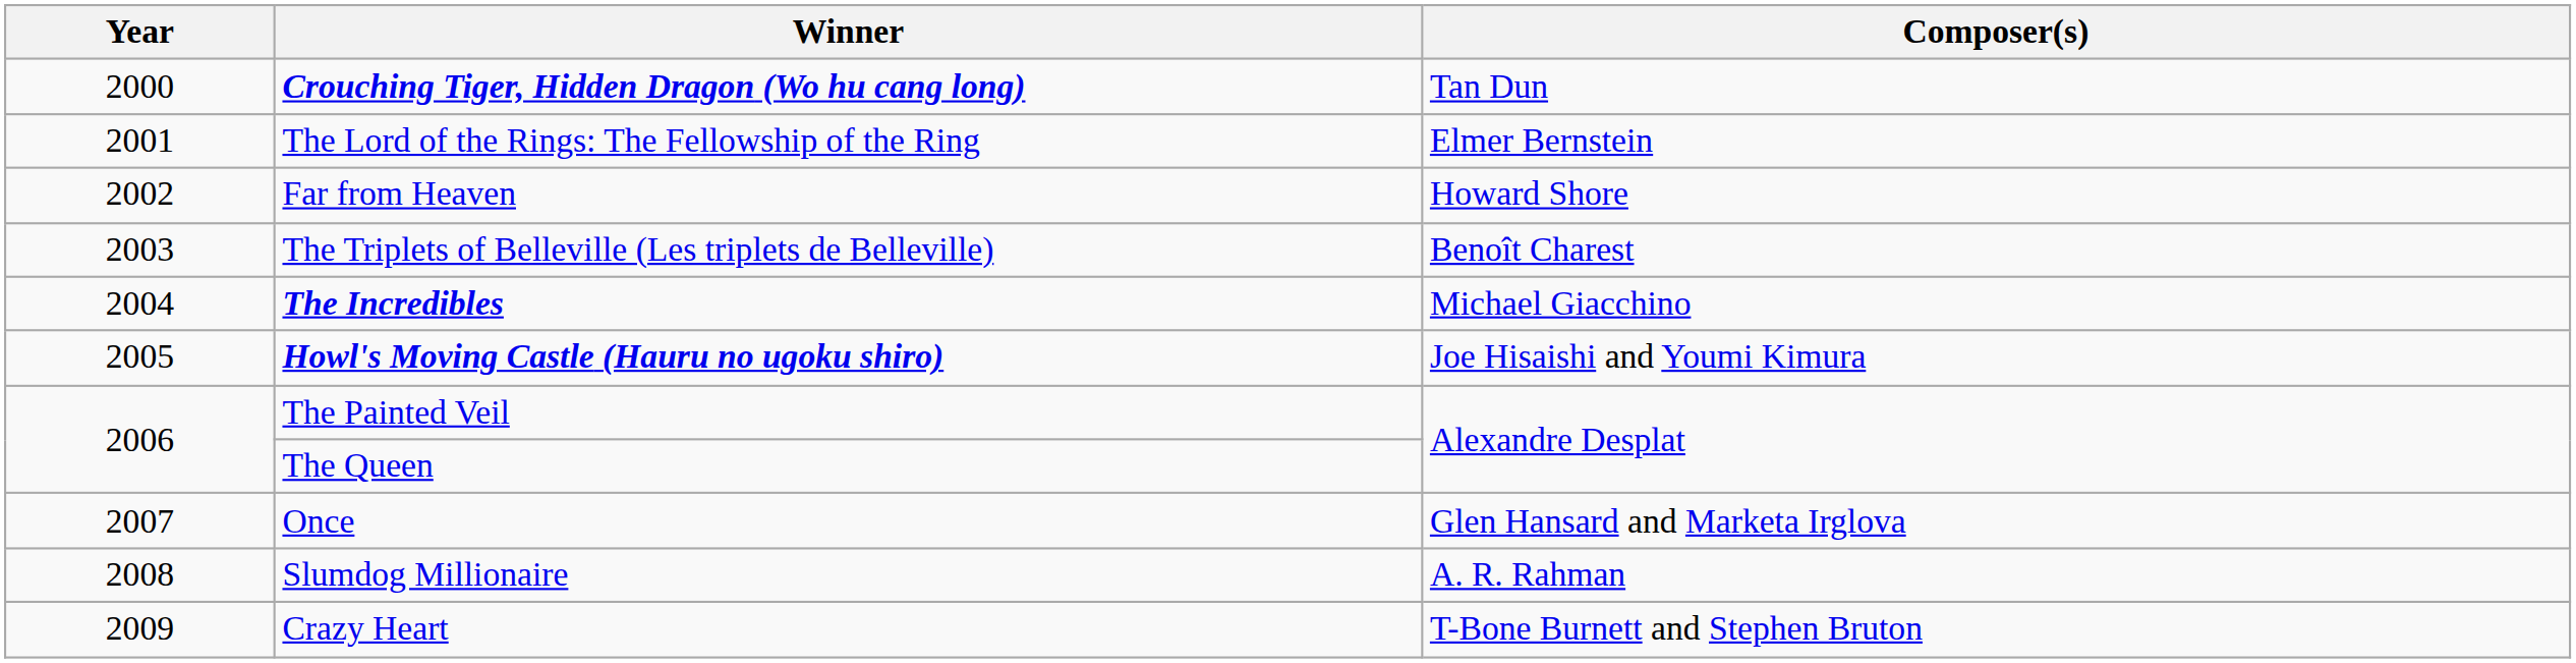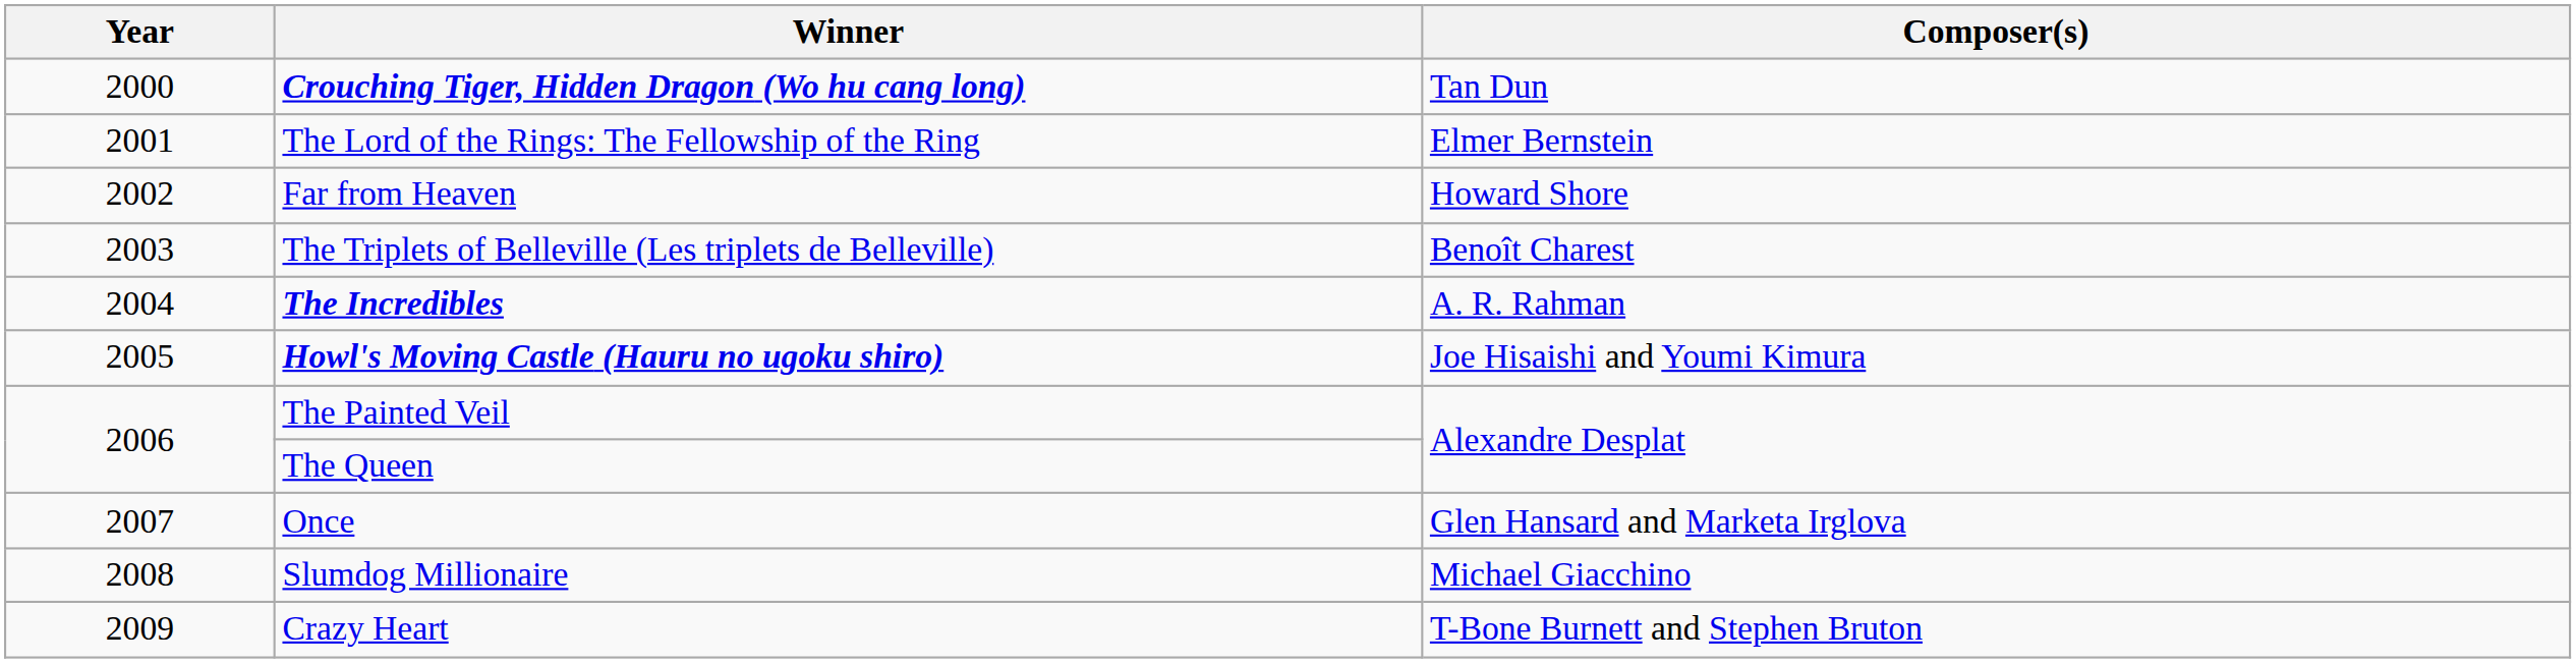 <table class="wikitable" width="95%" cellpadding="5">
 <tr>
 <th width="100"><strong>Year</strong></th>
 <th width="450"><strong>Winner</strong></th>
 <th width="450"><strong>Composer(s)</strong></th>
 </tr>
 <tr>
 <td style="text-align:center;">2000</td>
 <td><a href='#'><strong><em>Crouching Tiger, Hidden Dragon<strong> (Wo hu cang long)<em></a></td>
 <td><a href='#'>Tan Dun</a></td>
 </tr>
 <tr>
 <td style="text-align:center;">2001</td>
 <td></em></strong><a href='#'>The Lord of the Rings: The Fellowship of the Ring</a><strong><em></td>
 <td><a href='#'>Elmer Bernstein</a></td>
 </tr>
 <tr>
 <td style="text-align:center;">2002</td>
 <td></em></strong><a href='#'>Far from Heaven</a><strong><em></td>
 <td><a href='#'>Howard Shore</a></td>
 </tr>
 <tr>
 <td style="text-align:center;">2003</td>
 <td><a href='#'></em></strong>The Triplets of Belleville</strong> (Les triplets de Belleville)</em></a></td>
 <td><a href='#'>Benoît Charest</a></td>
 </tr>
 <tr>
 <td style="text-align:center;">2004</td>
 <td><strong><em><a href='#'>The Incredibles</a></em></strong></td>
-<td><a href='#'>Michael Giacchino</a></td>
+<td><a href='#'>A. R. Rahman</a></td>
 </tr>
 <tr>
 <td style="text-align:center;">2005</td>
 <td><a href='#'><strong><em>Howl's Moving Castle<strong> (Hauru no ugoku shiro)<em></a></td>
 <td><a href='#'>Joe Hisaishi</a> and <a href='#'>Youmi Kimura</a></td>
 </tr>
 <tr>
 <td rowspan="2" style="text-align:center;">2006</td>
 <td></em></strong><a href='#'>The Painted Veil</a><strong><em></td>
 <td rowspan="2"><a href='#'>Alexandre Desplat</a></td>
 </tr>
 <tr>
 <td></em></strong><a href='#'>The Queen</a><strong><em></td>
 </tr>
 <tr>
 <td style="text-align:center;">2007</td>
 <td></em></strong><a href='#'>Once</a><strong><em></td>
 <td><a href='#'>Glen Hansard</a> and <a href='#'>Marketa Irglova</a></td>
 </tr>
 <tr>
 <td style="text-align:center;">2008</td>
 <td></em></strong><a href='#'>Slumdog Millionaire</a><strong><em></td>
-<td><a href='#'>A. R. Rahman</a></td>
+<td><a href='#'>Michael Giacchino</a></td>
 </tr>
 <tr>
 <td style="text-align:center;">2009</td>
 <td></em></strong><a href='#'>Crazy Heart</a><strong><em></td>
 <td><a href='#'>T-Bone Burnett</a> and <a href='#'>Stephen Bruton</a></td>
 </tr>
 </table>
